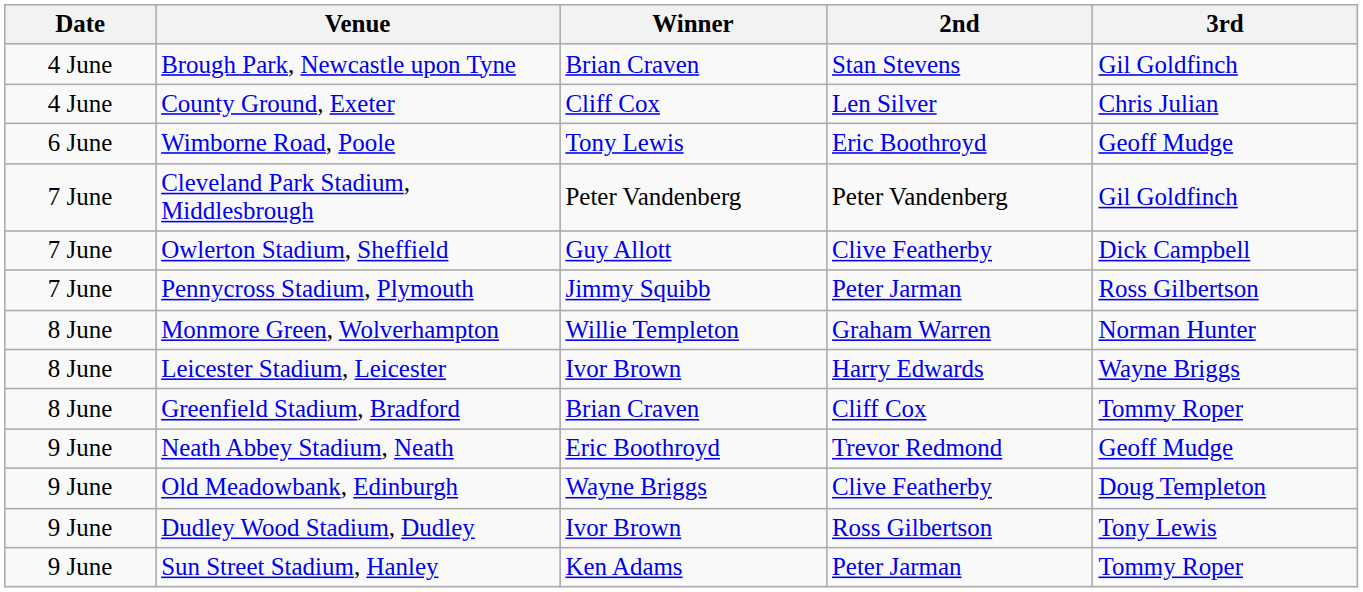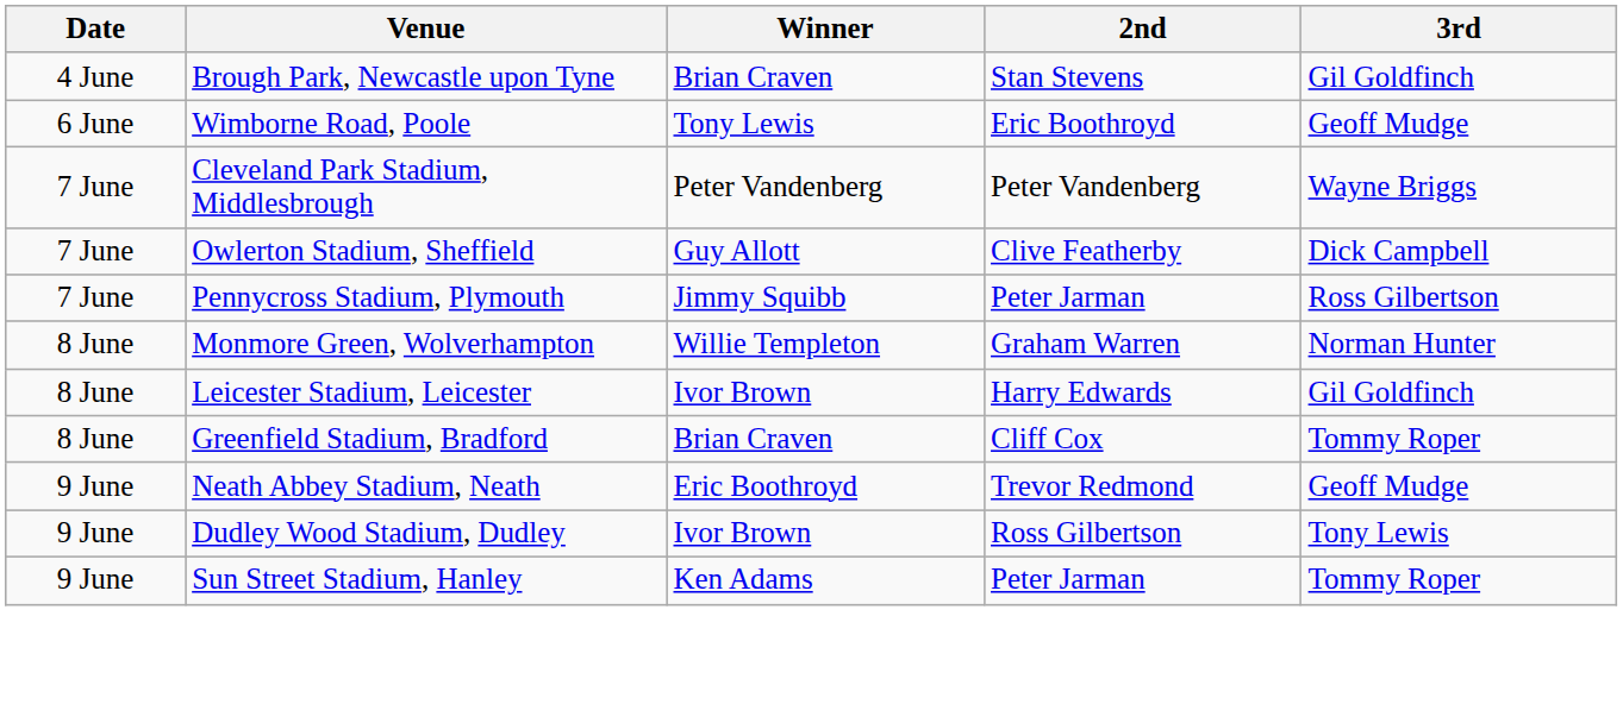 <table class=wikitable>
 <tr>
 <th width=100>Date</th>
 <th width=280>Venue</th>
 <th width=180>Winner</th>
 <th width=180>2nd</th>
 <th width=180>3rd</th>
 </tr>
 <tr>
 <td align=center>4 June</td>
 <td><a href='#'>Brough Park</a>, <a href='#'>Newcastle upon Tyne</a></td>
 <td><a href='#'>Brian Craven</a></td>
 <td><a href='#'>Stan Stevens</a></td>
 <td><a href='#'>Gil Goldfinch</a></td>
 </tr>
 <tr>
-<td align=center>4 June</td>
-<td><a href='#'>County Ground</a>, <a href='#'>Exeter</a></td>
-<td><a href='#'>Cliff Cox</a></td>
-<td><a href='#'>Len Silver</a></td>
-<td><a href='#'>Chris Julian</a></td>
-</tr>
-<tr>
 <td align=center>6 June</td>
 <td><a href='#'>Wimborne Road</a>, <a href='#'>Poole</a></td>
 <td><a href='#'>Tony Lewis</a></td>
 <td><a href='#'>Eric Boothroyd</a></td>
 <td><a href='#'>Geoff Mudge</a></td>
 </tr>
 <tr>
 <td align=center>7 June</td>
 <td><a href='#'>Cleveland Park Stadium</a>, <a href='#'>Middlesbrough</a></td>
 <td>Peter Vandenberg</td>
 <td>Peter Vandenberg</td>
-<td><a href='#'>Gil Goldfinch</a></td>
+<td><a href='#'>Wayne Briggs</a></td>
 </tr>
 <tr>
 <td align=center>7 June</td>
 <td><a href='#'>Owlerton Stadium</a>, <a href='#'>Sheffield</a></td>
 <td><a href='#'>Guy Allott</a></td>
 <td><a href='#'>Clive Featherby</a></td>
 <td><a href='#'>Dick Campbell</a></td>
 </tr>
 <tr>
 <td align=center>7 June</td>
 <td><a href='#'>Pennycross Stadium</a>, <a href='#'>Plymouth</a></td>
 <td><a href='#'>Jimmy Squibb</a></td>
 <td><a href='#'>Peter Jarman</a></td>
 <td><a href='#'>Ross Gilbertson</a></td>
 </tr>
 <tr>
 <td align=center>8 June</td>
 <td><a href='#'>Monmore Green</a>, <a href='#'>Wolverhampton</a></td>
 <td><a href='#'>Willie Templeton</a></td>
 <td><a href='#'>Graham Warren</a></td>
 <td><a href='#'>Norman Hunter</a></td>
 </tr>
 <tr>
 <td align=center>8 June</td>
 <td><a href='#'>Leicester Stadium</a>, <a href='#'>Leicester</a></td>
 <td><a href='#'>Ivor Brown</a></td>
 <td><a href='#'>Harry Edwards</a></td>
-<td><a href='#'>Wayne Briggs</a></td>
+<td><a href='#'>Gil Goldfinch</a></td>
 </tr>
 <tr>
 <td align=center>8 June</td>
 <td><a href='#'>Greenfield Stadium</a>, <a href='#'>Bradford</a></td>
 <td><a href='#'>Brian Craven</a></td>
 <td><a href='#'>Cliff Cox</a></td>
 <td><a href='#'>Tommy Roper</a></td>
 </tr>
 <tr>
 <td align=center>9 June</td>
 <td><a href='#'>Neath Abbey Stadium</a>, <a href='#'>Neath</a></td>
 <td><a href='#'>Eric Boothroyd</a></td>
 <td><a href='#'>Trevor Redmond</a></td>
 <td><a href='#'>Geoff Mudge</a></td>
 </tr>
 <tr>
 <td align=center>9 June</td>
-<td><a href='#'>Old Meadowbank</a>, <a href='#'>Edinburgh</a></td>
-<td><a href='#'>Wayne Briggs</a></td>
-<td><a href='#'>Clive Featherby</a></td>
-<td><a href='#'>Doug Templeton</a></td>
-</tr>
-<tr>
-<td align=center>9 June</td>
 <td><a href='#'>Dudley Wood Stadium</a>, <a href='#'>Dudley</a></td>
 <td><a href='#'>Ivor Brown</a></td>
 <td><a href='#'>Ross Gilbertson</a></td>
 <td><a href='#'>Tony Lewis</a></td>
 </tr>
 <tr>
 <td align=center>9 June</td>
 <td><a href='#'>Sun Street Stadium</a>, <a href='#'>Hanley</a></td>
 <td><a href='#'>Ken Adams</a></td>
 <td><a href='#'>Peter Jarman</a></td>
 <td><a href='#'>Tommy Roper</a></td>
 </tr>
 </table>
